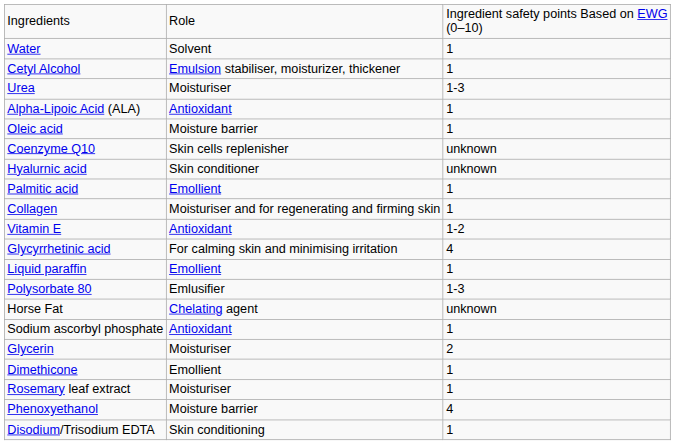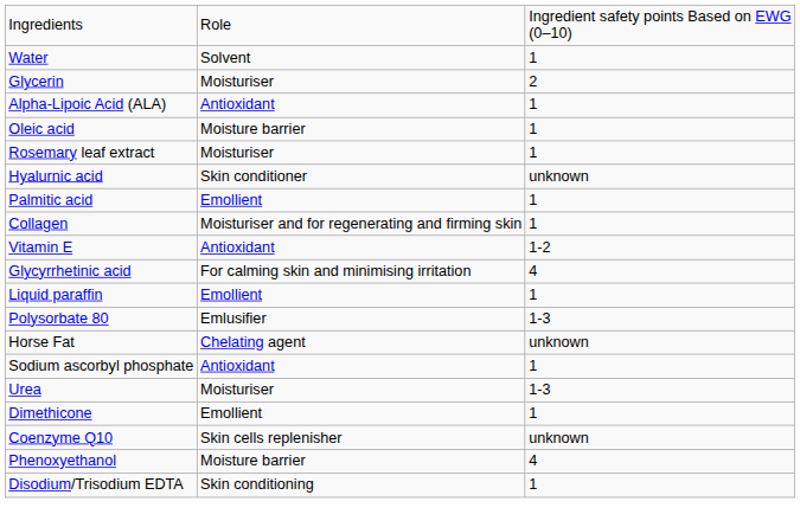 <table class="wikitable">
 <tr>
 <td>Ingredients</td>
 <td>Role</td>
 <td>Ingredient safety points Based on <a href='#'>EWG</a><br>(0–10)</td>
 </tr>
 <tr>
 <td><a href='#'>Water</a></td>
 <td>Solvent</td>
 <td>1</td>
 </tr>
 <tr>
-<td><a href='#'>Cetyl Alcohol</a></td>
-<td><a href='#'>Emulsion</a> stabiliser, moisturizer, thickener</td>
-<td>1</td>
-</tr>
-<tr>
-<td><a href='#'>Urea</a></td>
+<td><a href='#'>Glycerin</a></td>
 <td>Moisturiser</td>
-<td>1-3</td>
+<td>2</td>
 </tr>
 <tr>
 <td><a href='#'>Alpha-Lipoic Acid</a> (ALA)</td>
 <td><a href='#'>Antioxidant</a></td>
 <td>1</td>
 </tr>
 <tr>
 <td><a href='#'>Oleic acid</a></td>
 <td>Moisture barrier</td>
 <td>1</td>
 </tr>
 <tr>
-<td><a href='#'>Coenzyme Q10</a></td>
-<td>Skin cells replenisher</td>
-<td>unknown</td>
+<td><a href='#'>Rosemary</a> leaf extract</td>
+<td>Moisturiser</td>
+<td>1</td>
 </tr>
 <tr>
 <td><a href='#'>Hyalurnic acid</a></td>
 <td>Skin conditioner</td>
 <td>unknown</td>
 </tr>
 <tr>
 <td><a href='#'>Palmitic acid</a></td>
 <td><a href='#'>Emollient</a></td>
 <td>1</td>
 </tr>
 <tr>
 <td><a href='#'>Collagen</a></td>
 <td>Moisturiser and for regenerating and firming skin</td>
 <td>1</td>
 </tr>
 <tr>
 <td><a href='#'>Vitamin E</a></td>
 <td><a href='#'>Antioxidant</a></td>
 <td>1-2</td>
 </tr>
 <tr>
 <td><a href='#'>Glycyrrhetinic acid</a></td>
 <td>For calming skin and minimising irritation</td>
 <td>4</td>
 </tr>
 <tr>
 <td><a href='#'>Liquid paraffin</a></td>
 <td><a href='#'>Emollient</a></td>
 <td>1</td>
 </tr>
 <tr>
 <td><a href='#'>Polysorbate 80</a></td>
 <td>Emlusifier</td>
 <td>1-3</td>
 </tr>
 <tr>
 <td>Horse Fat</td>
 <td><a href='#'>Chelating</a> agent</td>
 <td>unknown</td>
 </tr>
 <tr>
 <td>Sodium ascorbyl phosphate</td>
 <td><a href='#'>Antioxidant</a></td>
 <td>1</td>
 </tr>
 <tr>
-<td><a href='#'>Glycerin</a></td>
+<td><a href='#'>Urea</a></td>
 <td>Moisturiser</td>
-<td>2</td>
+<td>1-3</td>
 </tr>
 <tr>
 <td><a href='#'>Dimethicone</a></td>
 <td>Emollient</td>
 <td>1</td>
 </tr>
 <tr>
-<td><a href='#'>Rosemary</a> leaf extract</td>
-<td>Moisturiser</td>
-<td>1</td>
+<td><a href='#'>Coenzyme Q10</a></td>
+<td>Skin cells replenisher</td>
+<td>unknown</td>
 </tr>
 <tr>
 <td><a href='#'>Phenoxyethanol</a></td>
 <td>Moisture barrier</td>
 <td>4</td>
 </tr>
 <tr>
 <td><a href='#'>Disodium</a>/Trisodium EDTA</td>
 <td>Skin conditioning</td>
 <td>1</td>
 </tr>
 </table>
